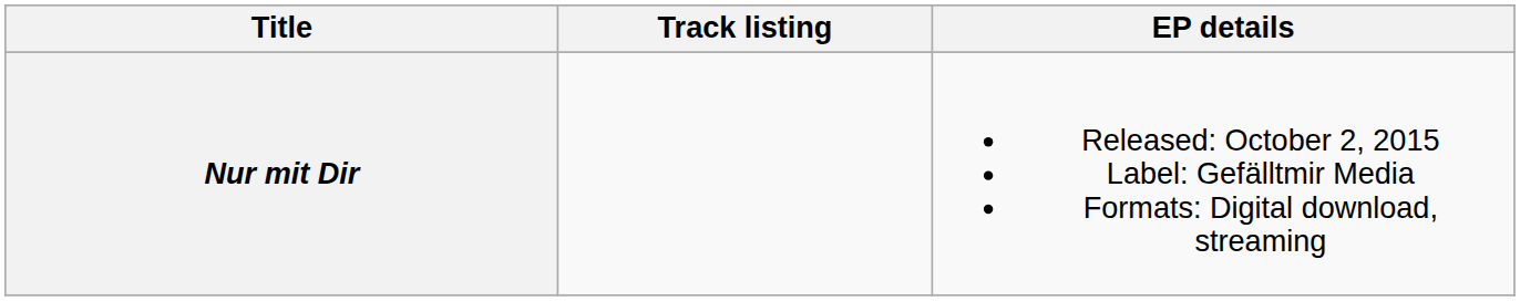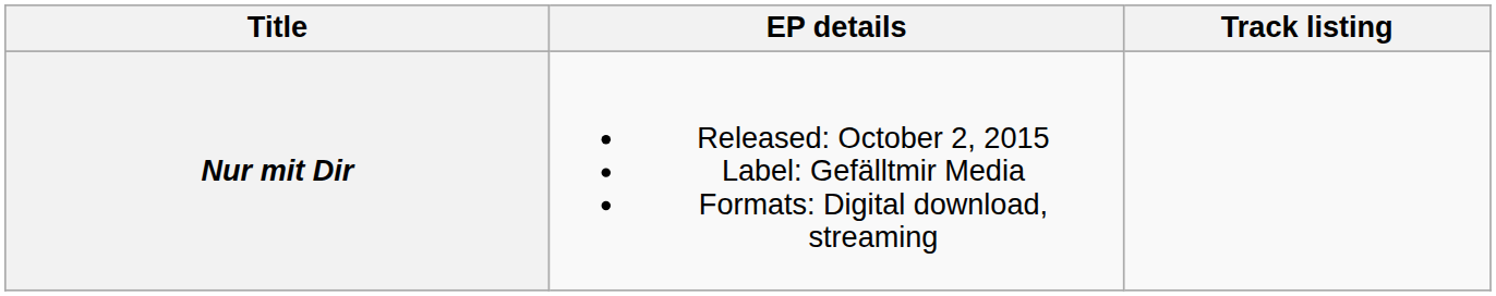 <table class="wikitable plainrowheaders" style="text-align:center;" border="1">
 <tr>
 <th scope="col" style="width:18em;">Title</th>
+<th scope="col" style="width:19em;">EP details</th>
 <th scope="col" style="width:12em;">Track listing</th>
-<th scope="col" style="width:19em;">EP details</th>
 </tr>
 <tr>
 <th scope="row"><em>Nur mit Dir</em></th>
+<td><br><ul><li>Released: October 2, 2015</li><li>Label: Gefälltmir Media</li><li>Formats: Digital download, streaming</li></ul></td>
 <td><br></td>
-<td><br><ul><li>Released: October 2, 2015</li><li>Label: Gefälltmir Media</li><li>Formats: Digital download, streaming</li></ul></td>
 </tr>
 </table>
